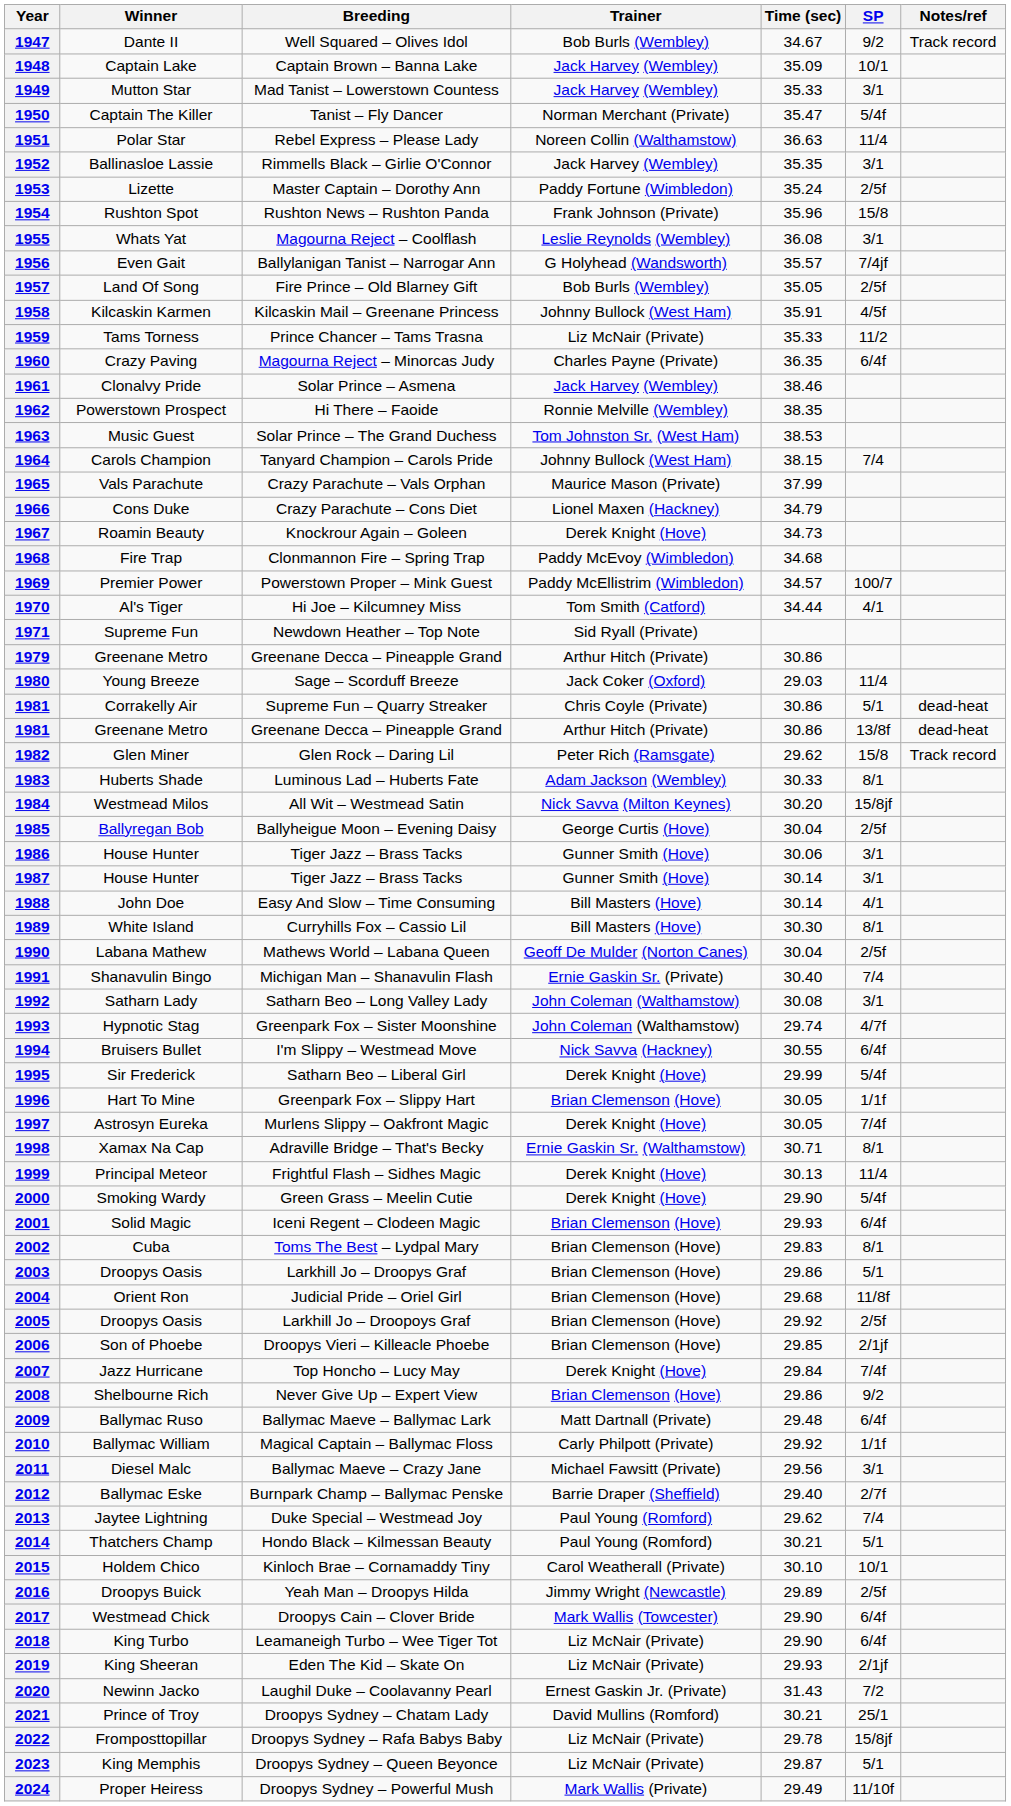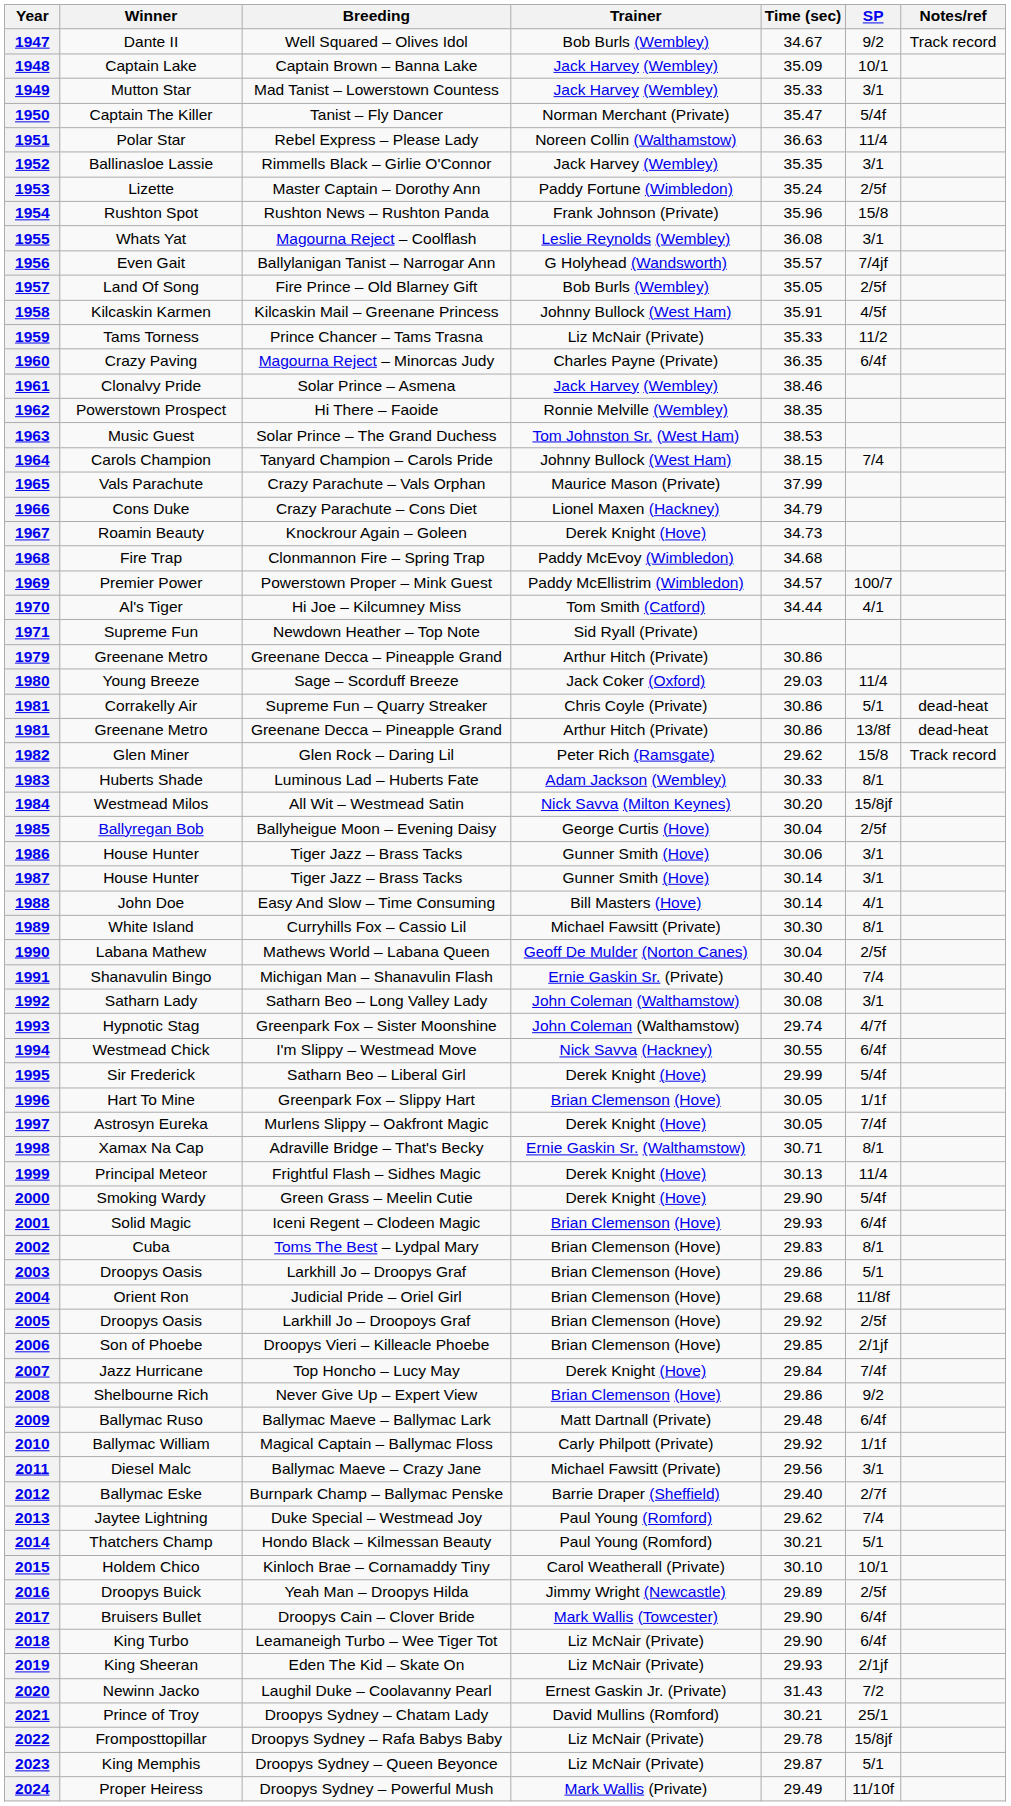 <table class="wikitable" style="text-align:center">
 <tr>
 <th width=50>Year</th>
 <th width=180>Winner</th>
 <th width=270>Breeding</th>
 <th width=250>Trainer</th>
 <th width=80>Time (sec)</th>
 <th width=50><a href='#'>SP</a></th>
 <th width=100>Notes/ref</th>
 </tr>
 <tr>
 <th><a href='#'>1947</a></th>
 <td>Dante II</td>
 <td>Well Squared – Olives Idol</td>
 <td>Bob Burls <a href='#'>(Wembley)</a></td>
 <td>34.67</td>
 <td>9/2</td>
 <td>Track record</td>
 </tr>
 <tr>
 <th><a href='#'>1948</a></th>
 <td>Captain Lake</td>
 <td>Captain Brown – Banna Lake</td>
 <td><a href='#'>Jack Harvey</a> <a href='#'>(Wembley)</a></td>
 <td>35.09</td>
 <td>10/1</td>
 <td></td>
 </tr>
 <tr>
 <th><a href='#'>1949</a></th>
 <td>Mutton Star</td>
 <td>Mad Tanist – Lowerstown Countess</td>
 <td><a href='#'>Jack Harvey</a> <a href='#'>(Wembley)</a></td>
 <td>35.33</td>
 <td>3/1</td>
 <td></td>
 </tr>
 <tr>
 <th><a href='#'>1950</a></th>
 <td>Captain The Killer</td>
 <td>Tanist – Fly Dancer</td>
 <td>Norman Merchant (Private)</td>
 <td>35.47</td>
 <td>5/4f</td>
 <td></td>
 </tr>
 <tr>
 <th><a href='#'>1951</a></th>
 <td>Polar Star</td>
 <td>Rebel Express – Please Lady</td>
 <td>Noreen Collin <a href='#'>(Walthamstow)</a></td>
 <td>36.63</td>
 <td>11/4</td>
 <td></td>
 </tr>
 <tr>
 <th><a href='#'>1952</a></th>
 <td>Ballinasloe Lassie</td>
 <td>Rimmells Black – Girlie O'Connor</td>
 <td>Jack Harvey <a href='#'>(Wembley)</a></td>
 <td>35.35</td>
 <td>3/1</td>
 <td></td>
 </tr>
 <tr>
 <th><a href='#'>1953</a></th>
 <td>Lizette</td>
 <td>Master Captain – Dorothy Ann</td>
 <td>Paddy Fortune <a href='#'>(Wimbledon)</a></td>
 <td>35.24</td>
 <td>2/5f</td>
 <td></td>
 </tr>
 <tr>
 <th><a href='#'>1954</a></th>
 <td>Rushton Spot</td>
 <td>Rushton News – Rushton Panda</td>
 <td>Frank Johnson (Private)</td>
 <td>35.96</td>
 <td>15/8</td>
 <td></td>
 </tr>
 <tr>
 <th><a href='#'>1955</a></th>
 <td>Whats Yat</td>
 <td><a href='#'>Magourna Reject</a> – Coolflash</td>
 <td><a href='#'>Leslie Reynolds</a> <a href='#'>(Wembley)</a></td>
 <td>36.08</td>
 <td>3/1</td>
 <td></td>
 </tr>
 <tr>
 <th><a href='#'>1956</a></th>
 <td>Even Gait</td>
 <td>Ballylanigan Tanist – Narrogar Ann</td>
 <td>G Holyhead <a href='#'>(Wandsworth)</a></td>
 <td>35.57</td>
 <td>7/4jf</td>
 <td></td>
 </tr>
 <tr>
 <th><a href='#'>1957</a></th>
 <td>Land Of Song</td>
 <td>Fire Prince – Old Blarney Gift</td>
 <td>Bob Burls <a href='#'>(Wembley)</a></td>
 <td>35.05</td>
 <td>2/5f</td>
 <td></td>
 </tr>
 <tr>
 <th><a href='#'>1958</a></th>
 <td>Kilcaskin Karmen</td>
 <td>Kilcaskin Mail – Greenane Princess</td>
 <td>Johnny Bullock <a href='#'>(West Ham)</a></td>
 <td>35.91</td>
 <td>4/5f</td>
 <td></td>
 </tr>
 <tr>
 <th><a href='#'>1959</a></th>
 <td>Tams Torness</td>
 <td>Prince Chancer – Tams Trasna</td>
 <td>Liz McNair (Private)</td>
 <td>35.33</td>
 <td>11/2</td>
 <td></td>
 </tr>
 <tr>
 <th><a href='#'>1960</a></th>
 <td>Crazy Paving</td>
 <td><a href='#'>Magourna Reject</a> – Minorcas Judy</td>
 <td>Charles Payne (Private)</td>
 <td>36.35</td>
 <td>6/4f</td>
 <td></td>
 </tr>
 <tr>
 <th><a href='#'>1961</a></th>
 <td>Clonalvy Pride</td>
 <td>Solar Prince – Asmena</td>
 <td><a href='#'>Jack Harvey</a> <a href='#'>(Wembley)</a></td>
 <td>38.46</td>
 <td></td>
 <td></td>
 </tr>
 <tr>
 <th><a href='#'>1962</a></th>
 <td>Powerstown Prospect</td>
 <td>Hi There – Faoide</td>
 <td>Ronnie Melville <a href='#'>(Wembley)</a></td>
 <td>38.35</td>
 <td></td>
 <td></td>
 </tr>
 <tr>
 <th><a href='#'>1963</a></th>
 <td>Music Guest</td>
 <td>Solar Prince – The Grand Duchess</td>
 <td><a href='#'>Tom Johnston Sr.</a> <a href='#'>(West Ham)</a></td>
 <td>38.53</td>
 <td></td>
 <td></td>
 </tr>
 <tr>
 <th><a href='#'>1964</a></th>
 <td>Carols Champion</td>
 <td>Tanyard Champion – Carols Pride</td>
 <td>Johnny Bullock <a href='#'>(West Ham)</a></td>
 <td>38.15</td>
 <td>7/4</td>
 <td></td>
 </tr>
 <tr>
 <th><a href='#'>1965</a></th>
 <td>Vals Parachute</td>
 <td>Crazy Parachute – Vals Orphan</td>
 <td>Maurice Mason (Private)</td>
 <td>37.99</td>
 <td></td>
 <td></td>
 </tr>
 <tr>
 <th><a href='#'>1966</a></th>
 <td>Cons Duke</td>
 <td>Crazy Parachute – Cons Diet</td>
 <td>Lionel Maxen <a href='#'>(Hackney)</a></td>
 <td>34.79</td>
 <td></td>
 <td></td>
 </tr>
 <tr>
 <th><a href='#'>1967</a></th>
 <td>Roamin Beauty</td>
 <td>Knockrour Again – Goleen</td>
 <td>Derek Knight <a href='#'>(Hove)</a></td>
 <td>34.73</td>
 <td></td>
 <td></td>
 </tr>
 <tr>
 <th><a href='#'>1968</a></th>
 <td>Fire Trap</td>
 <td>Clonmannon Fire – Spring Trap</td>
 <td>Paddy McEvoy <a href='#'>(Wimbledon)</a></td>
 <td>34.68</td>
 <td></td>
 <td></td>
 </tr>
 <tr>
 <th><a href='#'>1969</a></th>
 <td>Premier Power</td>
 <td>Powerstown Proper – Mink Guest</td>
 <td>Paddy McEllistrim <a href='#'>(Wimbledon)</a></td>
 <td>34.57</td>
 <td>100/7</td>
 <td></td>
 </tr>
 <tr>
 <th><a href='#'>1970</a></th>
 <td>Al's Tiger</td>
 <td>Hi Joe – Kilcumney Miss</td>
 <td>Tom Smith <a href='#'>(Catford)</a></td>
 <td>34.44</td>
 <td>4/1</td>
 <td></td>
 </tr>
 <tr>
 <th><a href='#'>1971</a></th>
 <td>Supreme Fun</td>
 <td>Newdown Heather – Top Note</td>
 <td>Sid Ryall (Private)</td>
 <td></td>
 <td></td>
 <td></td>
 </tr>
 <tr>
 <th><a href='#'>1979</a></th>
 <td>Greenane Metro</td>
 <td>Greenane Decca – Pineapple Grand</td>
 <td>Arthur Hitch (Private)</td>
 <td>30.86</td>
 <td></td>
 <td></td>
 </tr>
 <tr>
 <th><a href='#'>1980</a></th>
 <td>Young Breeze</td>
 <td>Sage – Scorduff Breeze</td>
 <td>Jack Coker <a href='#'>(Oxford)</a></td>
 <td>29.03</td>
 <td>11/4</td>
 <td></td>
 </tr>
 <tr>
 <th><a href='#'>1981</a></th>
 <td>Corrakelly Air</td>
 <td>Supreme Fun – Quarry Streaker</td>
 <td>Chris Coyle (Private)</td>
 <td>30.86</td>
 <td>5/1</td>
 <td>dead-heat</td>
 </tr>
 <tr>
 <th><a href='#'>1981</a></th>
 <td>Greenane Metro</td>
 <td>Greenane Decca – Pineapple Grand</td>
 <td>Arthur Hitch (Private)</td>
 <td>30.86</td>
 <td>13/8f</td>
 <td>dead-heat</td>
 </tr>
 <tr>
 <th><a href='#'>1982</a></th>
 <td>Glen Miner</td>
 <td>Glen Rock – Daring Lil</td>
 <td>Peter Rich <a href='#'>(Ramsgate)</a></td>
 <td>29.62</td>
 <td>15/8</td>
 <td>Track record</td>
 </tr>
 <tr>
 <th><a href='#'>1983</a></th>
 <td>Huberts Shade</td>
 <td>Luminous Lad – Huberts Fate</td>
 <td><a href='#'>Adam Jackson</a> <a href='#'>(Wembley)</a></td>
 <td>30.33</td>
 <td>8/1</td>
 <td></td>
 </tr>
 <tr>
 <th><a href='#'>1984</a></th>
 <td>Westmead Milos</td>
 <td>All Wit – Westmead Satin</td>
 <td><a href='#'>Nick Savva</a> <a href='#'>(Milton Keynes)</a></td>
 <td>30.20</td>
 <td>15/8jf</td>
 <td></td>
 </tr>
 <tr>
 <th><a href='#'>1985</a></th>
 <td><a href='#'>Ballyregan Bob</a></td>
 <td>Ballyheigue Moon – Evening Daisy</td>
 <td>George Curtis <a href='#'>(Hove)</a></td>
 <td>30.04</td>
 <td>2/5f</td>
 <td></td>
 </tr>
 <tr>
 <th><a href='#'>1986</a></th>
 <td>House Hunter</td>
 <td>Tiger Jazz – Brass Tacks</td>
 <td>Gunner Smith <a href='#'>(Hove)</a></td>
 <td>30.06</td>
 <td>3/1</td>
 <td></td>
 </tr>
 <tr>
 <th><a href='#'>1987</a></th>
 <td>House Hunter</td>
 <td>Tiger Jazz – Brass Tacks</td>
 <td>Gunner Smith <a href='#'>(Hove)</a></td>
 <td>30.14</td>
 <td>3/1</td>
 <td></td>
 </tr>
 <tr>
 <th><a href='#'>1988</a></th>
 <td>John Doe</td>
 <td>Easy And Slow – Time Consuming</td>
 <td>Bill Masters <a href='#'>(Hove)</a></td>
 <td>30.14</td>
 <td>4/1</td>
 <td></td>
 </tr>
 <tr>
 <th><a href='#'>1989</a></th>
 <td>White Island</td>
 <td>Curryhills Fox – Cassio Lil</td>
-<td>Bill Masters <a href='#'>(Hove)</a></td>
+<td>Michael Fawsitt (Private)</td>
 <td>30.30</td>
 <td>8/1</td>
 <td></td>
 </tr>
 <tr>
 <th><a href='#'>1990</a></th>
 <td>Labana Mathew</td>
 <td>Mathews World – Labana Queen</td>
 <td><a href='#'>Geoff De Mulder</a> <a href='#'>(Norton Canes)</a></td>
 <td>30.04</td>
 <td>2/5f</td>
 <td></td>
 </tr>
 <tr>
 <th><a href='#'>1991</a></th>
 <td>Shanavulin Bingo</td>
 <td>Michigan Man – Shanavulin Flash</td>
 <td><a href='#'>Ernie Gaskin Sr.</a> (Private)</td>
 <td>30.40</td>
 <td>7/4</td>
 <td></td>
 </tr>
 <tr>
 <th><a href='#'>1992</a></th>
 <td>Satharn Lady</td>
 <td>Satharn Beo – Long Valley Lady</td>
 <td><a href='#'>John Coleman</a> <a href='#'>(Walthamstow)</a></td>
 <td>30.08</td>
 <td>3/1</td>
 <td></td>
 </tr>
 <tr>
 <th><a href='#'>1993</a></th>
 <td>Hypnotic Stag</td>
 <td>Greenpark Fox – Sister Moonshine</td>
 <td><a href='#'>John Coleman</a> (Walthamstow)</td>
 <td>29.74</td>
 <td>4/7f</td>
 <td></td>
 </tr>
 <tr>
 <th><a href='#'>1994</a></th>
-<td>Bruisers Bullet</td>
+<td>Westmead Chick</td>
 <td>I'm Slippy – Westmead Move</td>
 <td><a href='#'>Nick Savva</a> <a href='#'>(Hackney)</a></td>
 <td>30.55</td>
 <td>6/4f</td>
 <td></td>
 </tr>
 <tr>
 <th><a href='#'>1995</a></th>
 <td>Sir Frederick</td>
 <td>Satharn Beo – Liberal Girl</td>
 <td>Derek Knight <a href='#'>(Hove)</a></td>
 <td>29.99</td>
 <td>5/4f</td>
 <td></td>
 </tr>
 <tr>
 <th><a href='#'>1996</a></th>
 <td>Hart To Mine</td>
 <td>Greenpark Fox – Slippy Hart</td>
 <td><a href='#'>Brian Clemenson</a> <a href='#'>(Hove)</a></td>
 <td>30.05</td>
 <td>1/1f</td>
 <td></td>
 </tr>
 <tr>
 <th><a href='#'>1997</a></th>
 <td>Astrosyn Eureka</td>
 <td>Murlens Slippy – Oakfront Magic</td>
 <td>Derek Knight <a href='#'>(Hove)</a></td>
 <td>30.05</td>
 <td>7/4f</td>
 <td></td>
 </tr>
 <tr>
 <th><a href='#'>1998</a></th>
 <td>Xamax Na Cap</td>
 <td>Adraville Bridge – That's Becky</td>
 <td><a href='#'>Ernie Gaskin Sr.</a> <a href='#'>(Walthamstow)</a></td>
 <td>30.71</td>
 <td>8/1</td>
 <td></td>
 </tr>
 <tr>
 <th><a href='#'>1999</a></th>
 <td>Principal Meteor</td>
 <td>Frightful Flash – Sidhes Magic</td>
 <td>Derek Knight <a href='#'>(Hove)</a></td>
 <td>30.13</td>
 <td>11/4</td>
 <td></td>
 </tr>
 <tr>
 <th><a href='#'>2000</a></th>
 <td>Smoking Wardy</td>
 <td>Green Grass – Meelin Cutie</td>
 <td>Derek Knight <a href='#'>(Hove)</a></td>
 <td>29.90</td>
 <td>5/4f</td>
 <td></td>
 </tr>
 <tr>
 <th><a href='#'>2001</a></th>
 <td>Solid Magic</td>
 <td>Iceni Regent – Clodeen Magic</td>
 <td><a href='#'>Brian Clemenson</a> <a href='#'>(Hove)</a></td>
 <td>29.93</td>
 <td>6/4f</td>
 <td></td>
 </tr>
 <tr>
 <th><a href='#'>2002</a></th>
 <td>Cuba</td>
 <td><a href='#'>Toms The Best</a> – Lydpal Mary</td>
 <td>Brian Clemenson (Hove)</td>
 <td>29.83</td>
 <td>8/1</td>
 <td></td>
 </tr>
 <tr>
 <th><a href='#'>2003</a></th>
 <td>Droopys Oasis</td>
 <td>Larkhill Jo – Droopys Graf</td>
 <td>Brian Clemenson (Hove)</td>
 <td>29.86</td>
 <td>5/1</td>
 <td></td>
 </tr>
 <tr>
 <th><a href='#'>2004</a></th>
 <td>Orient Ron</td>
 <td>Judicial Pride – Oriel Girl</td>
 <td>Brian Clemenson (Hove)</td>
 <td>29.68</td>
 <td>11/8f</td>
 <td></td>
 </tr>
 <tr>
 <th><a href='#'>2005</a></th>
 <td>Droopys Oasis</td>
 <td>Larkhill Jo – Droopoys Graf</td>
 <td>Brian Clemenson (Hove)</td>
 <td>29.92</td>
 <td>2/5f</td>
 <td></td>
 </tr>
 <tr>
 <th><a href='#'>2006</a></th>
 <td>Son of Phoebe</td>
 <td>Droopys Vieri – Killeacle Phoebe</td>
 <td>Brian Clemenson (Hove)</td>
 <td>29.85</td>
 <td>2/1jf</td>
 <td></td>
 </tr>
 <tr>
 <th><a href='#'>2007</a></th>
 <td>Jazz Hurricane</td>
 <td>Top Honcho – Lucy May</td>
 <td>Derek Knight <a href='#'>(Hove)</a></td>
 <td>29.84</td>
 <td>7/4f</td>
 <td></td>
 </tr>
 <tr>
 <th><a href='#'>2008</a></th>
 <td>Shelbourne Rich</td>
 <td>Never Give Up – Expert View</td>
 <td><a href='#'>Brian Clemenson</a> <a href='#'>(Hove)</a></td>
 <td>29.86</td>
 <td>9/2</td>
 <td></td>
 </tr>
 <tr>
 <th><a href='#'>2009</a></th>
 <td>Ballymac Ruso</td>
 <td>Ballymac Maeve – Ballymac Lark</td>
 <td>Matt Dartnall (Private)</td>
 <td>29.48</td>
 <td>6/4f</td>
 <td></td>
 </tr>
 <tr>
 <th><a href='#'>2010</a></th>
 <td>Ballymac William</td>
 <td>Magical Captain – Ballymac Floss</td>
 <td>Carly Philpott (Private)</td>
 <td>29.92</td>
 <td>1/1f</td>
 <td></td>
 </tr>
 <tr>
 <th><a href='#'>2011</a></th>
 <td>Diesel Malc</td>
 <td>Ballymac Maeve – Crazy Jane</td>
 <td>Michael Fawsitt (Private)</td>
 <td>29.56</td>
 <td>3/1</td>
 <td></td>
 </tr>
 <tr>
 <th><a href='#'>2012</a></th>
 <td>Ballymac Eske</td>
 <td>Burnpark Champ – Ballymac Penske</td>
 <td>Barrie Draper <a href='#'>(Sheffield)</a></td>
 <td>29.40</td>
 <td>2/7f</td>
 <td></td>
 </tr>
 <tr>
 <th><a href='#'>2013</a></th>
 <td>Jaytee Lightning</td>
 <td>Duke Special – Westmead Joy</td>
 <td>Paul Young <a href='#'>(Romford)</a></td>
 <td>29.62</td>
 <td>7/4</td>
 <td></td>
 </tr>
 <tr>
 <th><a href='#'>2014</a></th>
 <td>Thatchers Champ</td>
 <td>Hondo Black – Kilmessan Beauty</td>
 <td>Paul Young (Romford)</td>
 <td>30.21</td>
 <td>5/1</td>
 <td></td>
 </tr>
 <tr>
 <th><a href='#'>2015</a></th>
 <td>Holdem Chico</td>
 <td>Kinloch Brae – Cornamaddy Tiny</td>
 <td>Carol Weatherall (Private)</td>
 <td>30.10</td>
 <td>10/1</td>
 <td></td>
 </tr>
 <tr>
 <th><a href='#'>2016</a></th>
 <td>Droopys Buick</td>
 <td>Yeah Man – Droopys Hilda</td>
 <td>Jimmy Wright <a href='#'>(Newcastle)</a></td>
 <td>29.89</td>
 <td>2/5f</td>
 <td></td>
 </tr>
 <tr>
 <th><a href='#'>2017</a></th>
-<td>Westmead Chick</td>
+<td>Bruisers Bullet</td>
 <td>Droopys Cain – Clover Bride</td>
 <td><a href='#'>Mark Wallis</a> <a href='#'>(Towcester)</a></td>
 <td>29.90</td>
 <td>6/4f</td>
 <td></td>
 </tr>
 <tr>
 <th><a href='#'>2018</a></th>
 <td>King Turbo</td>
 <td>Leamaneigh Turbo – Wee Tiger Tot</td>
 <td>Liz McNair (Private)</td>
 <td>29.90</td>
 <td>6/4f</td>
 <td></td>
 </tr>
 <tr>
 <th><a href='#'>2019</a></th>
 <td>King Sheeran</td>
 <td>Eden The Kid – Skate On</td>
 <td>Liz McNair (Private)</td>
 <td>29.93</td>
 <td>2/1jf</td>
 <td></td>
 </tr>
 <tr>
 <th><a href='#'>2020</a></th>
 <td>Newinn Jacko</td>
 <td>Laughil Duke – Coolavanny Pearl</td>
 <td>Ernest Gaskin Jr. (Private)</td>
 <td>31.43</td>
 <td>7/2</td>
 <td></td>
 </tr>
 <tr>
 <th><a href='#'>2021</a></th>
 <td>Prince of Troy</td>
 <td>Droopys Sydney – Chatam Lady</td>
 <td>David Mullins (Romford)</td>
 <td>30.21</td>
 <td>25/1</td>
 <td></td>
 </tr>
 <tr>
 <th><a href='#'>2022</a></th>
 <td>Fromposttopillar</td>
 <td>Droopys Sydney – Rafa Babys Baby</td>
 <td>Liz McNair (Private)</td>
 <td>29.78</td>
 <td>15/8jf</td>
 <td></td>
 </tr>
 <tr>
 <th><a href='#'>2023</a></th>
 <td>King Memphis</td>
 <td>Droopys Sydney – Queen Beyonce</td>
 <td>Liz McNair (Private)</td>
 <td>29.87</td>
 <td>5/1</td>
 <td></td>
 </tr>
 <tr>
 <th><a href='#'>2024</a></th>
 <td>Proper Heiress</td>
 <td>Droopys Sydney – Powerful Mush</td>
 <td><a href='#'>Mark Wallis</a> (Private)</td>
 <td>29.49</td>
 <td>11/10f</td>
 <td></td>
 </tr>
 </table>
